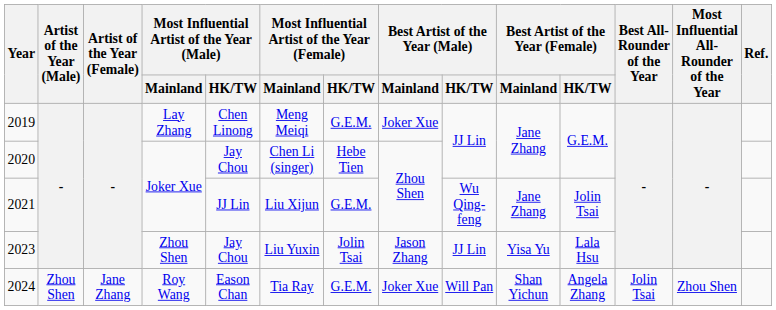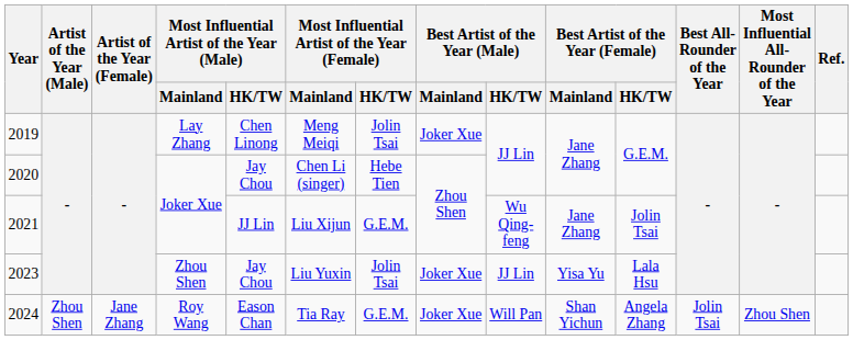 <table class="wikitable" style="text-align:center">
 <tr>
 <th rowspan="2">Year</th>
 <th rowspan="2">Artist of the Year (Male)</th>
 <th rowspan="2">Artist of the Year (Female)</th>
 <th colspan="2">Most Influential Artist of the Year (Male)</th>
 <th colspan="2">Most Influential Artist of the Year (Female)</th>
 <th colspan="2">Best Artist of the Year (Male)</th>
 <th colspan="2">Best Artist of the Year (Female)</th>
 <th rowspan="2">Best All-Rounder of the Year</th>
 <th rowspan="2">Most Influential All-Rounder of the Year</th>
 <th rowspan="2">Ref.</th>
 </tr>
 <tr>
 <th>Mainland</th>
 <th>HK/TW</th>
 <th>Mainland</th>
 <th>HK/TW</th>
 <th>Mainland</th>
 <th>HK/TW</th>
 <th>Mainland</th>
 <th>HK/TW</th>
 </tr>
 <tr>
 <td>2019</td>
 <th rowspan="4">-</th>
 <th rowspan="4">-</th>
 <td><a href='#'>Lay Zhang</a></td>
 <td><a href='#'>Chen Linong</a></td>
 <td><a href='#'>Meng Meiqi</a></td>
-<td><a href='#'>G.E.M.</a></td>
+<td><a href='#'>Jolin Tsai</a></td>
 <td><a href='#'>Joker Xue</a></td>
 <td rowspan="2"><a href='#'>JJ Lin</a></td>
 <td rowspan="2"><a href='#'>Jane Zhang</a></td>
 <td rowspan="2"><a href='#'>G.E.M.</a></td>
 <th rowspan="4">-</th>
 <th rowspan="4">-</th>
 <td></td>
 </tr>
 <tr>
 <td>2020</td>
 <td rowspan="2"><a href='#'>Joker Xue</a></td>
 <td><a href='#'>Jay Chou</a></td>
 <td><a href='#'>Chen Li (singer)</a></td>
 <td><a href='#'>Hebe Tien</a></td>
 <td rowspan="2"><a href='#'>Zhou Shen</a></td>
 <td></td>
 </tr>
 <tr>
 <td>2021</td>
 <td><a href='#'>JJ Lin</a></td>
 <td><a href='#'>Liu Xijun</a></td>
 <td><a href='#'>G.E.M.</a></td>
 <td><a href='#'>Wu Qing-feng</a></td>
 <td><a href='#'>Jane Zhang</a></td>
 <td><a href='#'>Jolin Tsai</a></td>
 <td></td>
 </tr>
 <tr>
 <td>2023</td>
 <td><a href='#'>Zhou Shen</a></td>
 <td><a href='#'>Jay Chou</a></td>
 <td><a href='#'>Liu Yuxin</a></td>
 <td><a href='#'>Jolin Tsai</a></td>
-<td><a href='#'>Jason Zhang</a></td>
+<td><a href='#'>Joker Xue</a></td>
 <td><a href='#'>JJ Lin</a></td>
 <td><a href='#'>Yisa Yu</a></td>
 <td><a href='#'>Lala Hsu</a></td>
 <td></td>
 </tr>
 <tr>
 <td>2024</td>
 <td><a href='#'>Zhou Shen</a></td>
 <td><a href='#'>Jane Zhang</a></td>
 <td><a href='#'>Roy Wang</a></td>
 <td><a href='#'>Eason Chan</a></td>
 <td><a href='#'>Tia Ray</a></td>
 <td><a href='#'>G.E.M.</a></td>
 <td><a href='#'>Joker Xue</a></td>
 <td><a href='#'>Will Pan</a></td>
 <td><a href='#'>Shan Yichun</a></td>
 <td><a href='#'>Angela Zhang</a></td>
 <td><a href='#'>Jolin Tsai</a></td>
 <td><a href='#'>Zhou Shen</a></td>
 <td></td>
 </tr>
 </table>
